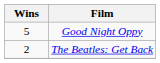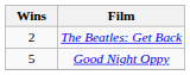 <table class="wikitable plainrowheaders" style="text-align: center;">
 <tr>
 <th scope="col" style="width:55px;">Wins</th>
 <th scope="col" style="text-align:center;">Film</th>
 </tr>
 <tr>
+<td rowspan="1">2</td>
+<td><em><a href='#'>The Beatles: Get Back</a></em></td>
+</tr>
+<tr>
 <td rowspan="1">5</td>
 <td><em><a href='#'>Good Night Oppy</a></em></td>
 </tr>
 <tr>
-<td rowspan="1">2</td>
-<td><em><a href='#'>The Beatles: Get Back</a></em></td>
-</tr>
-<tr>
 </tr>
 </table>
